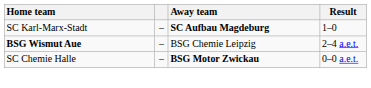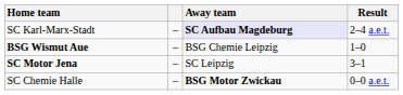 <table class="wikitable" style="width:585px;">
 <tr>
 <th style="width:250px; text-align:left;">Home team</th>
 <th style="width:15px;"></th>
 <th style="width:250px; text-align:left;">Away team</th>
 <th style="width:70px;" align="center;">Result</th>
 </tr>
 <tr>
 <td>SC Karl-Marx-Stadt</td>
 <td style="text-align:center;">–</td>
-<td><strong>SC Aufbau Magdeburg</strong></td>
-<td>1–0</td>
+<td style="background: lavender;"><strong>SC Aufbau Magdeburg</strong></td>
+<td>2–4 <a href='#'>a.e.t.</a></td>
 </tr>
 <tr>
 <td><strong>BSG Wismut Aue</strong></td>
 <td style="text-align:center;">–</td>
 <td>BSG Chemie Leipzig</td>
-<td>2–4 <a href='#'>a.e.t.</a></td>
+<td>1–0</td>
+</tr>
+<tr>
+<td><strong>SC Motor Jena</strong></td>
+<td style="text-align:center;">–</td>
+<td>SC Leipzig</td>
+<td>3–1</td>
 </tr>
 <tr>
 <td>SC Chemie Halle</td>
 <td style="text-align:center;">–</td>
 <td><strong>BSG Motor Zwickau</strong></td>
 <td>0–0 <a href='#'>a.e.t.</a></td>
 </tr>
 </table>
